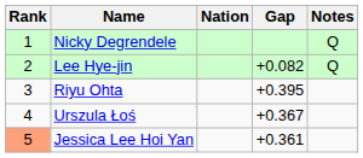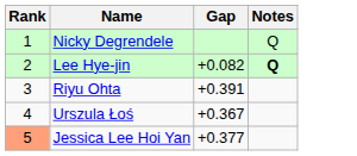 <table class="wikitable sortable" style="text-align:center">
 <tr>
 <th>Rank</th>
 <th>Name</th>
-<th>Nation</th>
 <th>Gap</th>
 <th>Notes</th>
 </tr>
 <tr bgcolor=ccffcc>
 <td>1</td>
 <td align=left><a href='#'>Nicky Degrendele</a></td>
-<td align=left></td>
 <td></td>
 <td>Q</td>
 </tr>
 <tr bgcolor=ccffcc>
 <td>2</td>
 <td align=left><a href='#'>Lee Hye-jin</a></td>
-<td align=left></td>
 <td>+0.082</td>
-<td>Q</td>
+<td><strong>Q</strong></td>
 </tr>
 <tr>
 <td>3</td>
 <td align=left><a href='#'>Riyu Ohta</a></td>
-<td align=left></td>
-<td>+0.395</td>
+<td>+0.391</td>
 <td></td>
 </tr>
 <tr>
 <td>4</td>
 <td align=left><a href='#'>Urszula Łoś</a></td>
-<td align=left></td>
 <td>+0.367</td>
 <td></td>
 </tr>
 <tr>
 <td style="background: lightsalmon;">5</td>
 <td align=left><a href='#'>Jessica Lee Hoi Yan</a></td>
-<td align=left></td>
-<td>+0.361</td>
+<td>+0.377</td>
 <td></td>
 </tr>
 </table>
